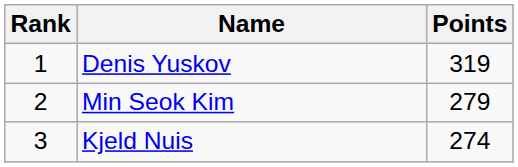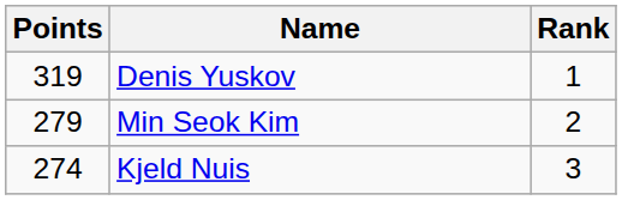 <table class="wikitable" border="1" style="text-align:center">
 <tr>
+<th width=25>Points</th>
+<th width=220>Name</th>
 <th width=30>Rank</th>
-<th width=220>Name</th>
-<th width=25>Points</th>
 </tr>
 <tr>
+<td>319</td>
+<td align="left"> <a href='#'>Denis Yuskov</a></td>
 <td>1</td>
-<td align="left"> <a href='#'>Denis Yuskov</a></td>
-<td>319</td>
 </tr>
 <tr>
+<td>279</td>
+<td align="left"> <a href='#'>Min Seok Kim</a></td>
 <td>2</td>
-<td align="left"> <a href='#'>Min Seok Kim</a></td>
-<td>279</td>
 </tr>
 <tr>
+<td>274</td>
+<td align="left"> <a href='#'>Kjeld Nuis</a></td>
 <td>3</td>
-<td align="left"> <a href='#'>Kjeld Nuis</a></td>
-<td>274</td>
 </tr>
 </table>
